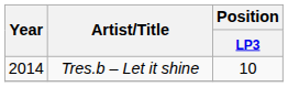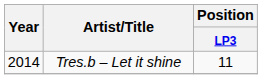 <table class=wikitable style=text-align:center;>
 <tr>
 <th rowspan=2 width=30px>Year</th>
 <th rowspan=2 width=160px>Artist/Title</th>
 <th colspan=1>Position</th>
 </tr>
 <tr style="vertical-align:top;line-height:1.2">
 <th width=25px><small><a href='#'>LP3</a></small></th>
 </tr>
 <tr>
 <td align=left>2014</td>
 <td align=center><em>Tres.b</em> – <em>Let it shine</em></td>
-<td>10</td>
+<td>11</td>
 </tr>
 <tr>
 </tr>
 </table>
